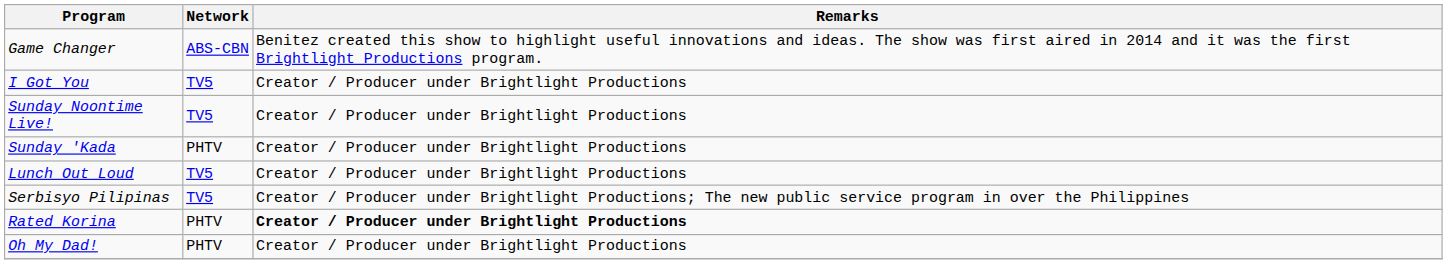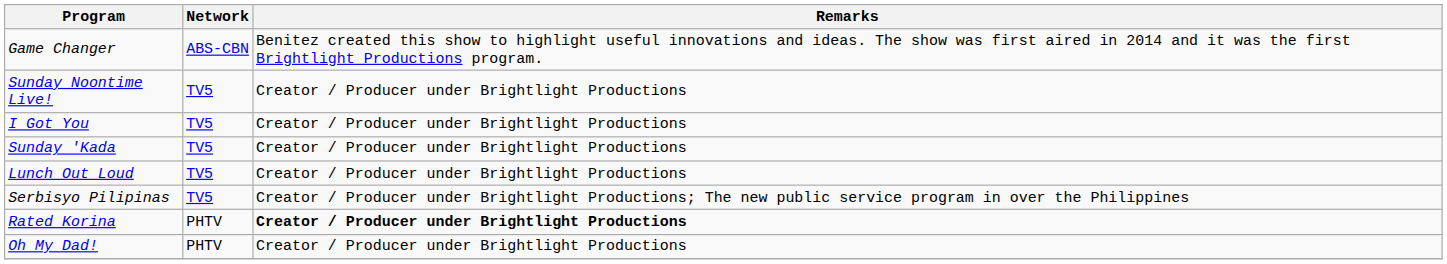 <table class="wikitable">
 <tr>
 <th>Program</th>
 <th>Network</th>
 <th>Remarks</th>
 </tr>
 <tr>
 <td><em>Game Changer</em></td>
 <td><a href='#'>ABS-CBN</a></td>
 <td>Benitez created this show to highlight useful innovations and ideas. The show was first aired in 2014 and it was the first <a href='#'>Brightlight Productions</a> program.</td>
 </tr>
 <tr>
+<td><em><a href='#'>Sunday Noontime Live!</a></em></td>
+<td><a href='#'>TV5</a></td>
+<td>Creator / Producer under Brightlight Productions</td>
+</tr>
+<tr>
 <td><em><a href='#'>I Got You</a></em></td>
 <td><a href='#'>TV5</a></td>
 <td>Creator / Producer under Brightlight Productions</td>
 </tr>
 <tr>
-<td><em><a href='#'>Sunday Noontime Live!</a></em></td>
+<td><em><a href='#'>Sunday 'Kada</a></em></td>
 <td><a href='#'>TV5</a></td>
-<td>Creator / Producer under Brightlight Productions</td>
-</tr>
-<tr>
-<td><em><a href='#'>Sunday 'Kada</a></em></td>
-<td>PHTV</td>
 <td>Creator / Producer under Brightlight Productions</td>
 </tr>
 <tr>
 <td><em><a href='#'>Lunch Out Loud</a></em></td>
 <td><a href='#'>TV5</a></td>
 <td>Creator / Producer under Brightlight Productions</td>
 </tr>
 <tr>
 <td><em>Serbisyo Pilipinas</em></td>
 <td><a href='#'>TV5</a></td>
 <td>Creator / Producer under Brightlight Productions; The new public service program in over the Philippines</td>
 </tr>
 <tr>
 <td><em><a href='#'>Rated Korina</a></em></td>
 <td>PHTV</td>
 <td><strong>Creator / Producer under Brightlight Productions</strong></td>
 </tr>
 <tr>
 <td><em><a href='#'>Oh My Dad!</a></em></td>
 <td>PHTV</td>
 <td>Creator / Producer under Brightlight Productions</td>
 </tr>
 <tr>
 </tr>
 </table>
